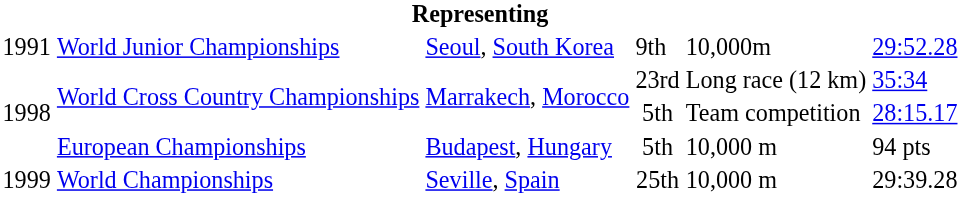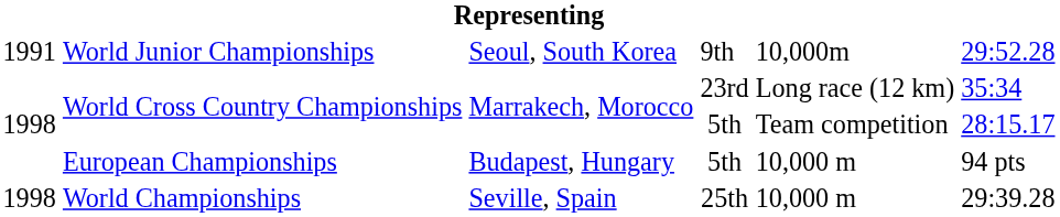 <table>
 <tr>
 <th colspan="6">Representing </th>
 </tr>
 <tr>
 <td>1991</td>
 <td><a href='#'>World Junior Championships</a></td>
 <td><a href='#'>Seoul</a>, <a href='#'>South Korea</a></td>
 <td>9th</td>
 <td>10,000m</td>
 <td><a href='#'>29:52.28</a></td>
 </tr>
 <tr>
 <td rowspan=3>1998</td>
 <td rowspan=2><a href='#'>World Cross Country Championships</a></td>
 <td rowspan=2><a href='#'>Marrakech</a>, <a href='#'>Morocco</a></td>
 <td align="center">23rd</td>
 <td>Long race (12 km)</td>
 <td><a href='#'>35:34</a></td>
 </tr>
 <tr>
 <td align="center">5th</td>
 <td>Team competition</td>
 <td><a href='#'>28:15.17</a></td>
 </tr>
 <tr>
 <td><a href='#'>European Championships</a></td>
 <td><a href='#'>Budapest</a>, <a href='#'>Hungary</a></td>
 <td align="center">5th</td>
 <td>10,000 m</td>
 <td>94 pts</td>
 </tr>
 <tr>
-<td>1999</td>
+<td>1998</td>
 <td><a href='#'>World Championships</a></td>
 <td><a href='#'>Seville</a>, <a href='#'>Spain</a></td>
 <td align="center">25th</td>
 <td>10,000 m</td>
 <td>29:39.28</td>
 </tr>
 </table>
